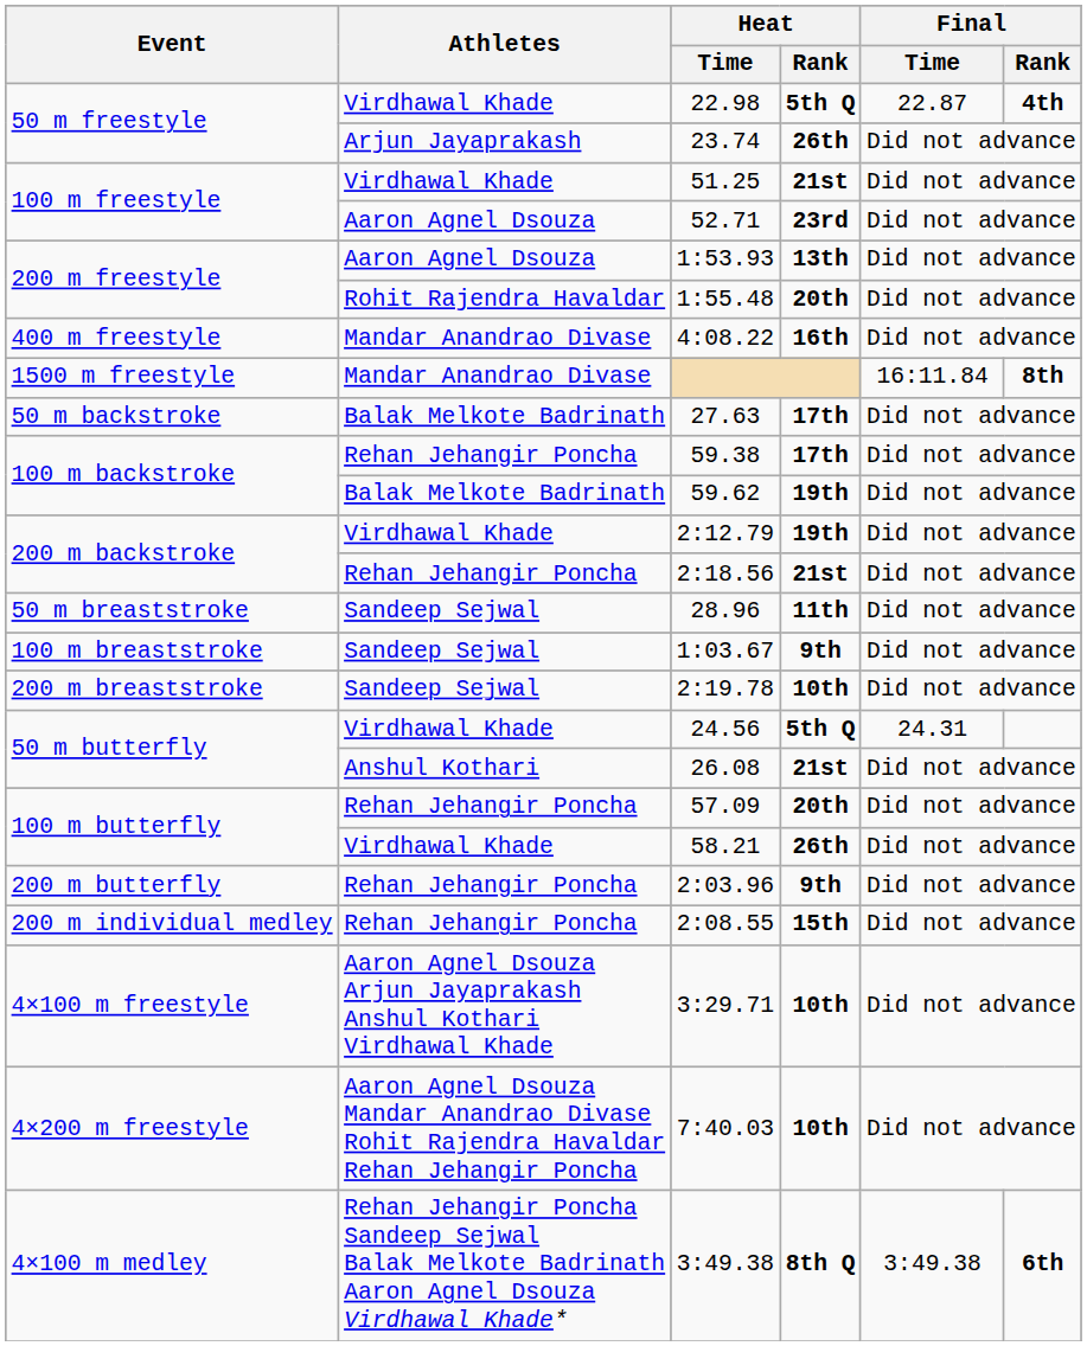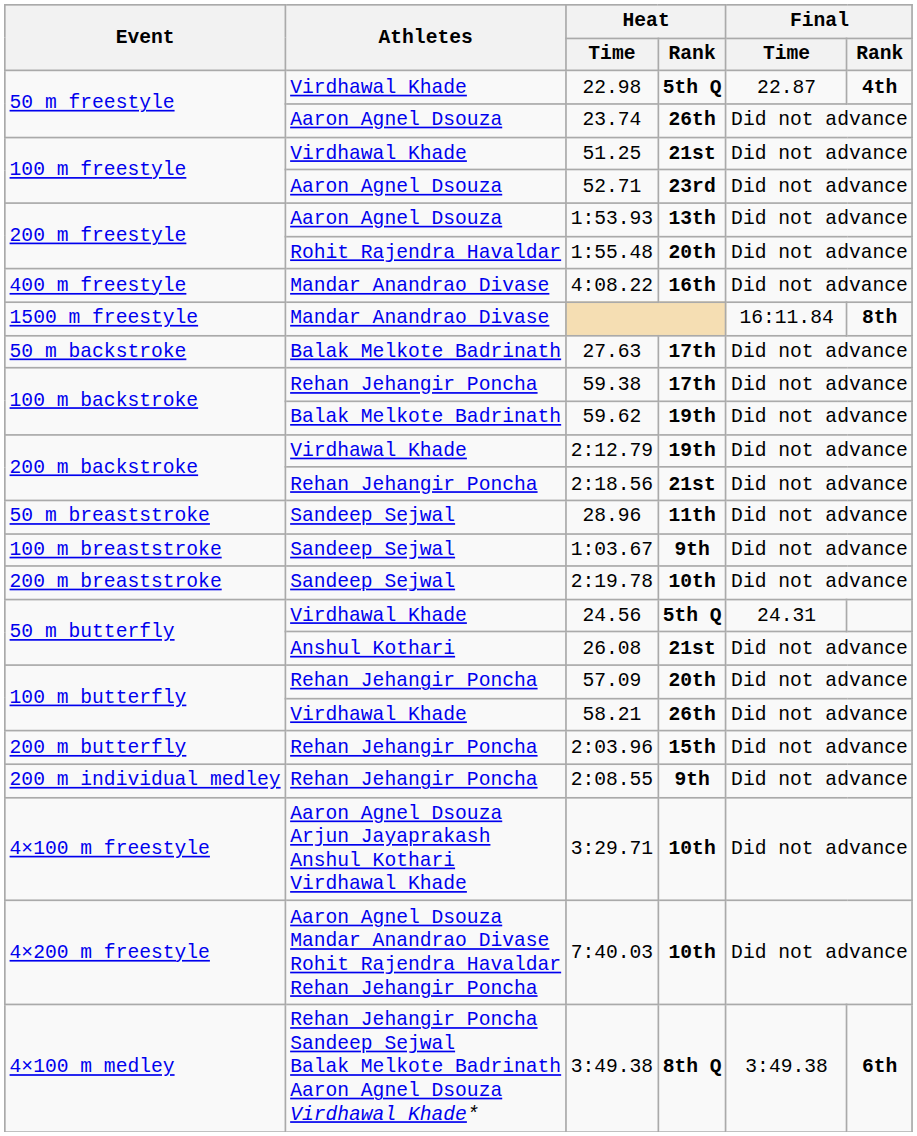 <table class="wikitable" style="font-size:90%;">
 <tr>
 <th rowspan=2>Event</th>
 <th rowspan=2>Athletes</th>
 <th colspan=2>Heat</th>
 <th colspan=2>Final</th>
 </tr>
 <tr>
 <th>Time</th>
 <th>Rank</th>
 <th>Time</th>
 <th>Rank</th>
 </tr>
 <tr>
 <td rowspan=2><a href='#'>50 m freestyle</a></td>
 <td><a href='#'>Virdhawal Khade</a></td>
 <td align=center>22.98</td>
 <td align=center><strong>5th Q</strong></td>
 <td align=center>22.87</td>
 <td align=center><strong>4th</strong></td>
 </tr>
 <tr>
-<td><a href='#'>Arjun Jayaprakash</a></td>
+<td><a href='#'>Aaron Agnel Dsouza</a></td>
 <td align=center>23.74</td>
 <td align=center><strong>26th</strong></td>
 <td align=center colspan=2>Did not advance</td>
 </tr>
 <tr>
 <td rowspan=2><a href='#'>100 m freestyle</a></td>
 <td><a href='#'>Virdhawal Khade</a></td>
 <td align=center>51.25</td>
 <td align=center><strong>21st</strong></td>
 <td align=center colspan=2>Did not advance</td>
 </tr>
 <tr>
 <td><a href='#'>Aaron Agnel Dsouza</a></td>
 <td align=center>52.71</td>
 <td align=center><strong>23rd</strong></td>
 <td align=center colspan=2>Did not advance</td>
 </tr>
 <tr>
 <td rowspan=2><a href='#'>200 m freestyle</a></td>
 <td><a href='#'>Aaron Agnel Dsouza</a></td>
 <td align=center>1:53.93</td>
 <td align=center><strong>13th</strong></td>
 <td align=center colspan=2>Did not advance</td>
 </tr>
 <tr>
 <td><a href='#'>Rohit Rajendra Havaldar</a></td>
 <td align=center>1:55.48</td>
 <td align=center><strong>20th</strong></td>
 <td align=center colspan=2>Did not advance</td>
 </tr>
 <tr>
 <td><a href='#'>400 m freestyle</a></td>
 <td><a href='#'>Mandar Anandrao Divase</a></td>
 <td align=center>4:08.22</td>
 <td align=center><strong>16th</strong></td>
 <td align=center colspan=2>Did not advance</td>
 </tr>
 <tr>
 <td><a href='#'>1500 m freestyle</a></td>
 <td><a href='#'>Mandar Anandrao Divase</a></td>
 <td colspan="2" style="background:wheat;"></td>
 <td align=center>16:11.84</td>
 <td align=center><strong>8th</strong></td>
 </tr>
 <tr>
 <td><a href='#'>50 m backstroke</a></td>
 <td><a href='#'>Balak Melkote Badrinath</a></td>
 <td align=center>27.63</td>
 <td align=center><strong>17th</strong></td>
 <td align=center colspan=2>Did not advance</td>
 </tr>
 <tr>
 <td rowspan=2><a href='#'>100 m backstroke</a></td>
 <td><a href='#'>Rehan Jehangir Poncha</a></td>
 <td align=center>59.38</td>
 <td align=center><strong>17th</strong></td>
 <td align=center colspan=2>Did not advance</td>
 </tr>
 <tr>
 <td><a href='#'>Balak Melkote Badrinath</a></td>
 <td align=center>59.62</td>
 <td align=center><strong>19th</strong></td>
 <td align=center colspan=2>Did not advance</td>
 </tr>
 <tr>
 <td rowspan=2><a href='#'>200 m backstroke</a></td>
 <td><a href='#'>Virdhawal Khade</a></td>
 <td align=center>2:12.79</td>
 <td align=center><strong>19th</strong></td>
 <td align=center colspan=2>Did not advance</td>
 </tr>
 <tr>
 <td><a href='#'>Rehan Jehangir Poncha</a></td>
 <td align=center>2:18.56</td>
 <td align=center><strong>21st</strong></td>
 <td align=center colspan=2>Did not advance</td>
 </tr>
 <tr>
 <td><a href='#'>50 m breaststroke</a></td>
 <td><a href='#'>Sandeep Sejwal</a></td>
 <td align=center>28.96</td>
 <td align=center><strong>11th</strong></td>
 <td align=center colspan=2>Did not advance</td>
 </tr>
 <tr>
 <td><a href='#'>100 m breaststroke</a></td>
 <td><a href='#'>Sandeep Sejwal</a></td>
 <td align=center>1:03.67</td>
 <td align=center><strong>9th</strong></td>
 <td align=center colspan=2>Did not advance</td>
 </tr>
 <tr>
 <td><a href='#'>200 m breaststroke</a></td>
 <td><a href='#'>Sandeep Sejwal</a></td>
 <td align=center>2:19.78</td>
 <td align=center><strong>10th</strong></td>
 <td align=center colspan=2>Did not advance</td>
 </tr>
 <tr>
 <td rowspan=2><a href='#'>50 m butterfly</a></td>
 <td><a href='#'>Virdhawal Khade</a></td>
 <td align=center>24.56</td>
 <td align=center><strong>5th Q</strong></td>
 <td align=center>24.31</td>
 <td align=center></td>
 </tr>
 <tr>
 <td><a href='#'>Anshul Kothari</a></td>
 <td align=center>26.08</td>
 <td align=center><strong>21st</strong></td>
 <td align=center colspan=2>Did not advance</td>
 </tr>
 <tr>
 <td rowspan=2><a href='#'>100 m butterfly</a></td>
 <td><a href='#'>Rehan Jehangir Poncha</a></td>
 <td align=center>57.09</td>
 <td align=center><strong>20th</strong></td>
 <td align=center colspan=2>Did not advance</td>
 </tr>
 <tr>
 <td><a href='#'>Virdhawal Khade</a></td>
 <td align=center>58.21</td>
 <td align=center><strong>26th</strong></td>
 <td align=center colspan=2>Did not advance</td>
 </tr>
 <tr>
 <td><a href='#'>200 m butterfly</a></td>
 <td><a href='#'>Rehan Jehangir Poncha</a></td>
 <td align=center>2:03.96</td>
-<td align=center><strong>9th</strong></td>
+<td align=center><strong>15th</strong></td>
 <td align=center colspan=2>Did not advance</td>
 </tr>
 <tr>
 <td><a href='#'>200 m individual medley</a></td>
 <td><a href='#'>Rehan Jehangir Poncha</a></td>
 <td align=center>2:08.55</td>
-<td align=center><strong>15th</strong></td>
+<td align=center><strong>9th</strong></td>
 <td align=center colspan=2>Did not advance</td>
 </tr>
 <tr>
 <td><a href='#'>4×100 m freestyle</a></td>
 <td><a href='#'>Aaron Agnel Dsouza</a><br><a href='#'>Arjun Jayaprakash</a><br><a href='#'>Anshul Kothari</a><br><a href='#'>Virdhawal Khade</a></td>
 <td align=center>3:29.71</td>
 <td align=center><strong>10th</strong></td>
 <td align=center colspan=2>Did not advance</td>
 </tr>
 <tr>
 <td><a href='#'>4×200 m freestyle</a></td>
 <td><a href='#'>Aaron Agnel Dsouza</a><br><a href='#'>Mandar Anandrao Divase</a><br><a href='#'>Rohit Rajendra Havaldar</a><br><a href='#'>Rehan Jehangir Poncha</a></td>
 <td align=center>7:40.03</td>
 <td align=center><strong>10th</strong></td>
 <td align=center colspan=2>Did not advance</td>
 </tr>
 <tr>
 <td><a href='#'>4×100 m medley</a></td>
 <td><a href='#'>Rehan Jehangir Poncha</a><br><a href='#'>Sandeep Sejwal</a><br><a href='#'>Balak Melkote Badrinath</a><br><a href='#'>Aaron Agnel Dsouza</a><br><em><a href='#'>Virdhawal Khade</a>*</em></td>
 <td align=center>3:49.38</td>
 <td align=center><strong>8th Q</strong></td>
 <td align=center>3:49.38</td>
 <td align=center><strong>6th</strong></td>
 </tr>
 </table>
